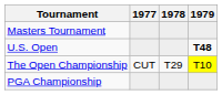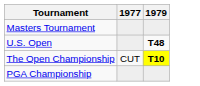 <table class="wikitable" style="font-size:95%;text-align:center;">
 <tr>
 <th>Tournament</th>
 <th>1977</th>
-<th>1978</th>
 <th>1979</th>
 </tr>
 <tr>
 <td align=left><a href='#'>Masters Tournament</a></td>
 <td style="background:#eeeeee;"></td>
 <td style="background:#eeeeee;"></td>
-<td style="background:#eeeeee;"></td>
 </tr>
 <tr>
 <td align=left><a href='#'>U.S. Open</a></td>
-<td style="background:#eeeeee;"></td>
 <td style="background:#eeeeee;"></td>
 <td><strong>T48</strong></td>
 </tr>
 <tr>
 <td align=left><a href='#'>The Open Championship</a></td>
 <td>CUT</td>
-<td>T29</td>
-<td style="background:yellow;">T10</td>
+<td style="background:yellow;"><strong>T10</strong></td>
 </tr>
 <tr>
 <td align=left><a href='#'>PGA Championship</a></td>
 <td style="background:#eeeeee;"></td>
 <td style="background:#eeeeee;"></td>
-<td style="background:#eeeeee;"></td>
 </tr>
 </table>
